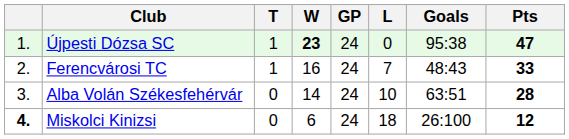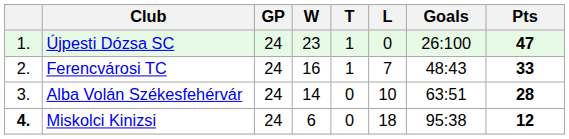 <table class="wikitable">
 <tr>
 <th width="30"></th>
 <th width="200">Club</th>
+<th width="30">GP</th>
+<th width="30">W</th>
 <th width="30">T</th>
-<th width="30">W</th>
-<th width="30">GP</th>
 <th width="30">L</th>
 <th width="70">Goals</th>
 <th width="70">Pts</th>
 </tr>
 <tr bgcolor="#e6fae6" align="center">
 <td>1.</td>
 <td align="left"><a href='#'>Újpesti Dózsa SC</a></td>
+<td>24</td>
+<td>23</td>
 <td>1</td>
-<td><strong>23</strong></td>
-<td>24</td>
 <td>0</td>
-<td>95:38</td>
+<td>26:100</td>
 <td><strong>47</strong></td>
 </tr>
 <tr bgcolor="#FFFFFF" align="center">
 <td>2.</td>
 <td align="left"><a href='#'>Ferencvárosi TC</a></td>
+<td>24</td>
+<td>16</td>
 <td>1</td>
-<td>16</td>
-<td>24</td>
 <td>7</td>
 <td>48:43</td>
 <td><strong>33</strong></td>
 </tr>
 <tr bgcolor="#FFFFFF" align="center">
 <td>3.</td>
 <td align="left"><a href='#'>Alba Volán Székesfehérvár</a></td>
+<td>24</td>
+<td>14</td>
 <td>0</td>
-<td>14</td>
-<td>24</td>
 <td>10</td>
 <td>63:51</td>
 <td><strong>28</strong></td>
 </tr>
 <tr bgcolor="#FFFFFF" align="center">
 <td><strong>4.</strong></td>
 <td align="left"><a href='#'>Miskolci Kinizsi</a></td>
+<td>24</td>
+<td>6</td>
 <td>0</td>
-<td>6</td>
-<td>24</td>
 <td>18</td>
-<td>26:100</td>
+<td>95:38</td>
 <td><strong>12</strong></td>
 </tr>
 </table>
